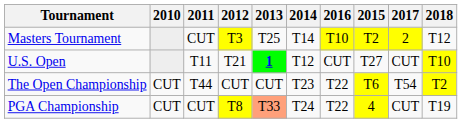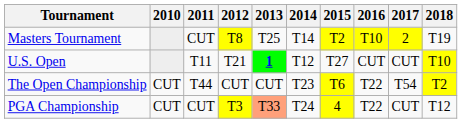 <table class="wikitable" style="font-size:95%;text-align:center;">
 <tr>
 <th>Tournament</th>
 <th>2010</th>
 <th>2011</th>
 <th>2012</th>
 <th>2013</th>
 <th>2014</th>
+<th>2015</th>
 <th>2016</th>
-<th>2015</th>
 <th>2017</th>
 <th>2018</th>
 </tr>
 <tr>
 <td align=left><a href='#'>Masters Tournament</a></td>
 <td style="background:#eeeeee;"></td>
 <td>CUT</td>
-<td style="background:yellow;">T3</td>
+<td style="background:yellow;">T8</td>
 <td>T25</td>
 <td>T14</td>
+<td style="background:yellow;">T2</td>
 <td style="background:yellow;">T10</td>
-<td style="background:yellow;">T2</td>
 <td style="background:yellow;">2</td>
-<td>T12</td>
+<td>T19</td>
 </tr>
 <tr>
 <td align=left><a href='#'>U.S. Open</a></td>
 <td style="background:#eeeeee;"></td>
 <td>T11</td>
 <td>T21</td>
 <td style="background:lime;"><strong><a href='#'>1</a></strong></td>
 <td>T12</td>
+<td>T27</td>
 <td>CUT</td>
-<td>T27</td>
 <td>CUT</td>
 <td style="background:yellow;">T10</td>
 </tr>
 <tr>
 <td align=left><a href='#'>The Open Championship</a></td>
 <td>CUT</td>
 <td>T44</td>
 <td>CUT</td>
 <td>CUT</td>
 <td>T23</td>
+<td style="background:yellow;">T6</td>
 <td>T22</td>
-<td style="background:yellow;">T6</td>
 <td>T54</td>
 <td style="background:yellow;">T2</td>
 </tr>
 <tr>
 <td align=left><a href='#'>PGA Championship</a></td>
 <td>CUT</td>
 <td>CUT</td>
-<td style="background:yellow;">T8</td>
+<td style="background:yellow;">T3</td>
 <td style="background: lightsalmon;">T33</td>
 <td>T24</td>
+<td style="background:yellow;">4</td>
 <td>T22</td>
-<td style="background:yellow;">4</td>
 <td>CUT</td>
-<td>T19</td>
+<td>T12</td>
 </tr>
 </table>
